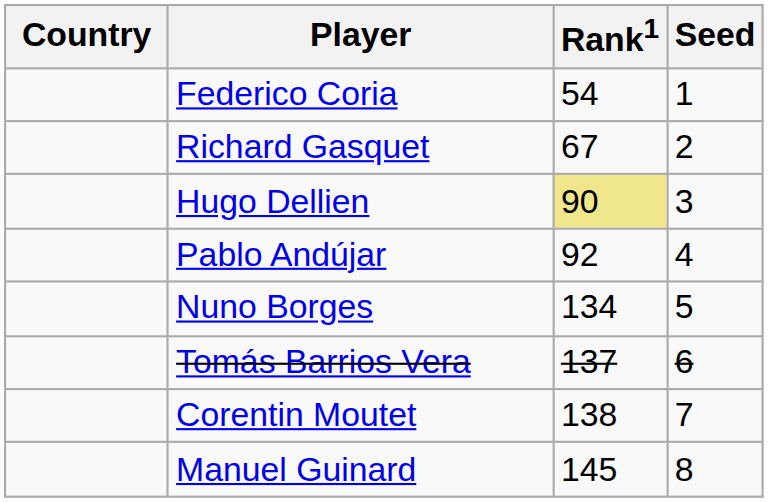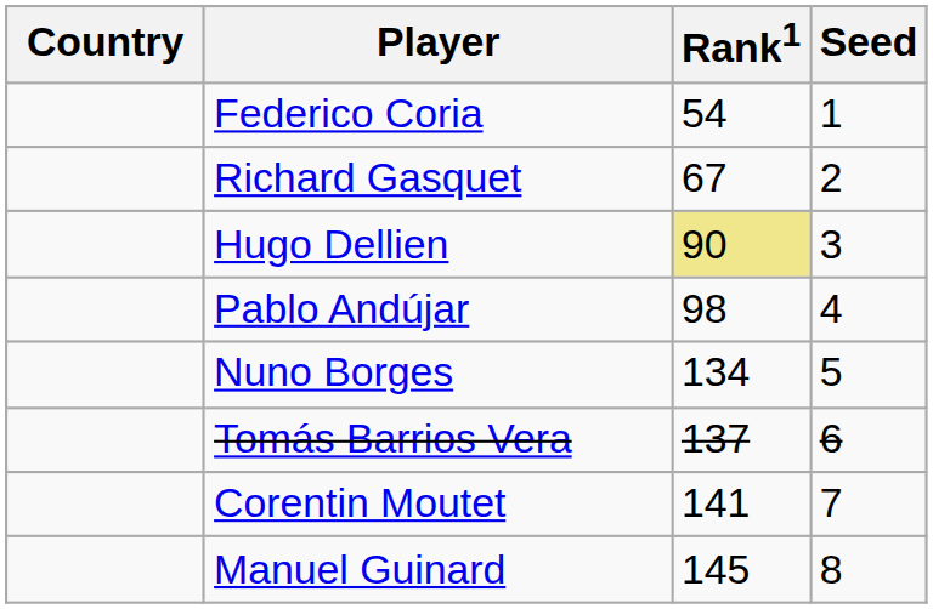 <table class="sortable wikitable">
 <tr>
 <th width="70">Country</th>
 <th width="175">Player</th>
 <th>Rank<sup>1</sup></th>
 <th>Seed</th>
 </tr>
 <tr>
 <td></td>
 <td><a href='#'>Federico Coria</a></td>
 <td>54</td>
 <td>1</td>
 </tr>
 <tr>
 <td></td>
 <td><a href='#'>Richard Gasquet</a></td>
 <td>67</td>
 <td>2</td>
 </tr>
 <tr>
 <td></td>
 <td><a href='#'>Hugo Dellien</a></td>
 <td style="background: khaki;">90</td>
 <td>3</td>
 </tr>
 <tr>
 <td></td>
 <td><a href='#'>Pablo Andújar</a></td>
-<td>92</td>
+<td>98</td>
 <td>4</td>
 </tr>
 <tr>
 <td></td>
 <td><a href='#'>Nuno Borges</a></td>
 <td>134</td>
 <td>5</td>
 </tr>
 <tr>
 <td><s></s></td>
 <td><s><a href='#'>Tomás Barrios Vera</a></s></td>
 <td><s>137</s></td>
 <td><s>6</s></td>
 </tr>
 <tr>
 <td></td>
 <td><a href='#'>Corentin Moutet</a></td>
-<td>138</td>
+<td>141</td>
 <td>7</td>
 </tr>
 <tr>
 <td></td>
 <td><a href='#'>Manuel Guinard</a></td>
 <td>145</td>
 <td>8</td>
 </tr>
 </table>
